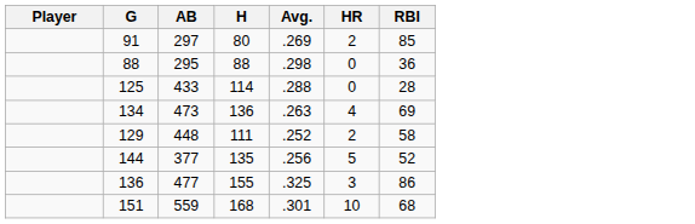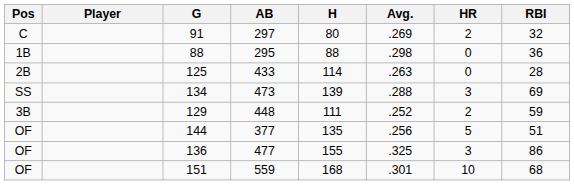 <table class="wikitable sortable">
 <tr>
+<th bgcolor="#DDDDFF" width="5%">Pos</th>
 <th bgcolor="#DDDDFF" width="16%">Player</th>
 <th bgcolor="#DDDDFF" width="9%">G</th>
 <th bgcolor="#DDDDFF" width="9%">AB</th>
 <th bgcolor="#DDDDFF" width="9%">H</th>
 <th bgcolor="#DDDDFF" width="9%">Avg.</th>
 <th bgcolor="#DDDDFF" width="9%">HR</th>
 <th bgcolor="#DDDDFF" width="9%">RBI</th>
 </tr>
 <tr align="center">
+<td>C</td>
 <td></td>
 <td>91</td>
 <td>297</td>
 <td>80</td>
 <td>.269</td>
 <td>2</td>
-<td>85</td>
+<td>32</td>
 </tr>
 <tr align="center">
+<td>1B</td>
 <td></td>
 <td>88</td>
 <td>295</td>
 <td>88</td>
 <td>.298</td>
 <td>0</td>
 <td>36</td>
 </tr>
 <tr align="center">
+<td>2B</td>
 <td></td>
 <td>125</td>
 <td>433</td>
 <td>114</td>
-<td>.288</td>
+<td>.263</td>
 <td>0</td>
 <td>28</td>
 </tr>
 <tr align="center">
+<td>SS</td>
 <td></td>
 <td>134</td>
 <td>473</td>
-<td>136</td>
-<td>.263</td>
-<td>4</td>
+<td>139</td>
+<td>.288</td>
+<td>3</td>
 <td>69</td>
 </tr>
 <tr align="center">
+<td>3B</td>
 <td></td>
 <td>129</td>
 <td>448</td>
 <td>111</td>
 <td>.252</td>
 <td>2</td>
-<td>58</td>
+<td>59</td>
 </tr>
 <tr align="center">
+<td>OF</td>
 <td></td>
 <td>144</td>
 <td>377</td>
 <td>135</td>
 <td>.256</td>
 <td>5</td>
-<td>52</td>
+<td>51</td>
 </tr>
 <tr align="center">
+<td>OF</td>
 <td></td>
 <td>136</td>
 <td>477</td>
 <td>155</td>
 <td>.325</td>
 <td>3</td>
 <td>86</td>
 </tr>
 <tr align="center">
+<td>OF</td>
 <td></td>
 <td>151</td>
 <td>559</td>
 <td>168</td>
 <td>.301</td>
 <td>10</td>
 <td>68</td>
 </tr>
 </table>
